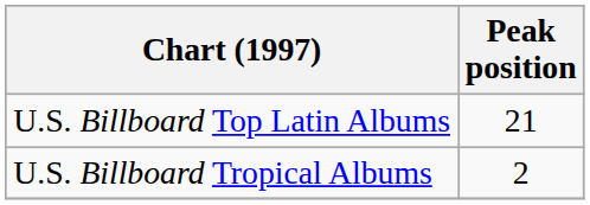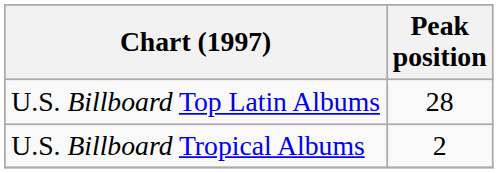 <table class="wikitable">
 <tr>
 <th align="left">Chart (1997)</th>
 <th align="left">Peak<br>position</th>
 </tr>
 <tr>
 <td align="left">U.S. <em>Billboard</em> <a href='#'>Top Latin Albums</a></td>
-<td align="center">21</td>
+<td align="center">28</td>
 </tr>
 <tr>
 <td align="left">U.S. <em>Billboard</em> <a href='#'>Tropical Albums</a></td>
 <td align="center">2</td>
 </tr>
 <tr>
 </tr>
 </table>
